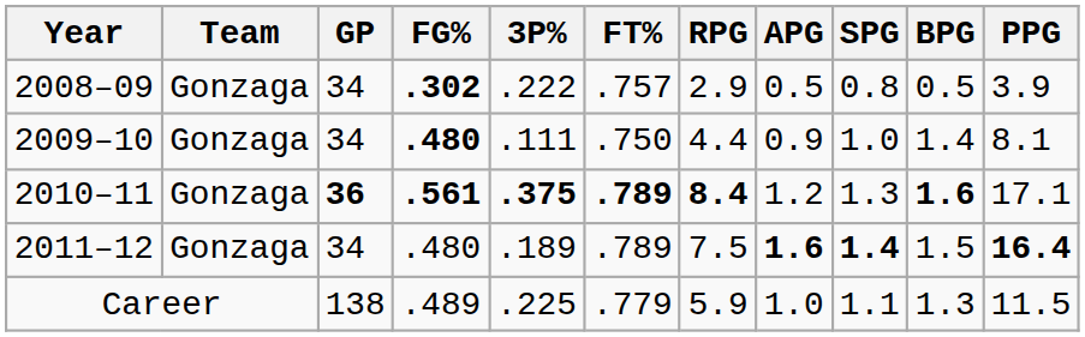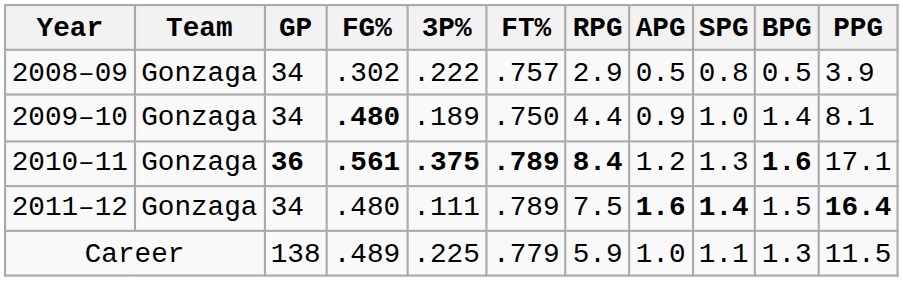 <table class="wikitable">
 <tr>
 <th>Year</th>
 <th>Team</th>
 <th>GP</th>
 <th>FG%</th>
 <th>3P%</th>
 <th>FT%</th>
 <th>RPG</th>
 <th>APG</th>
 <th>SPG</th>
 <th>BPG</th>
 <th>PPG</th>
 </tr>
 <tr>
 <td>2008–09</td>
 <td>Gonzaga</td>
 <td>34</td>
-<td><strong>.302</strong></td>
+<td>.302</td>
 <td>.222</td>
 <td>.757</td>
 <td>2.9</td>
 <td>0.5</td>
 <td>0.8</td>
 <td>0.5</td>
 <td>3.9</td>
 </tr>
 <tr>
 <td>2009–10</td>
 <td>Gonzaga</td>
 <td>34</td>
 <td><strong>.480</strong></td>
-<td>.111</td>
+<td>.189</td>
 <td>.750</td>
 <td>4.4</td>
 <td>0.9</td>
 <td>1.0</td>
 <td>1.4</td>
 <td>8.1</td>
 </tr>
 <tr>
 <td>2010–11</td>
 <td>Gonzaga</td>
 <td><strong>36</strong></td>
 <td><strong>.561</strong></td>
 <td><strong>.375</strong></td>
 <td><strong>.789</strong></td>
 <td><strong>8.4</strong></td>
 <td>1.2</td>
 <td>1.3</td>
 <td><strong>1.6</strong></td>
 <td>17.1</td>
 </tr>
 <tr>
 <td>2011–12</td>
 <td>Gonzaga</td>
 <td>34</td>
 <td>.480</td>
-<td>.189</td>
+<td>.111</td>
 <td>.789</td>
 <td>7.5</td>
 <td><strong>1.6</strong></td>
 <td><strong>1.4</strong></td>
 <td>1.5</td>
 <td><strong>16.4</strong></td>
 </tr>
 <tr>
 <td style="text-align:center;" colspan="2">Career</td>
 <td>138</td>
 <td>.489</td>
 <td>.225</td>
 <td>.779</td>
 <td>5.9</td>
 <td>1.0</td>
 <td>1.1</td>
 <td>1.3</td>
 <td>11.5</td>
 </tr>
 </table>
